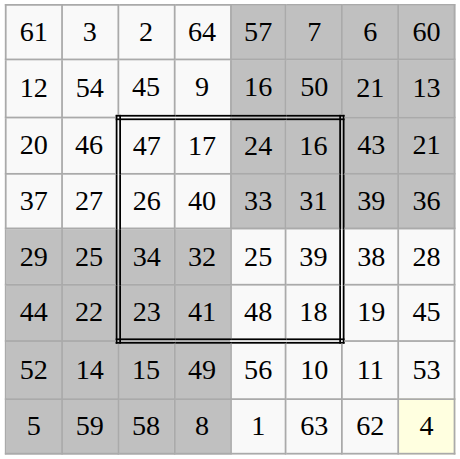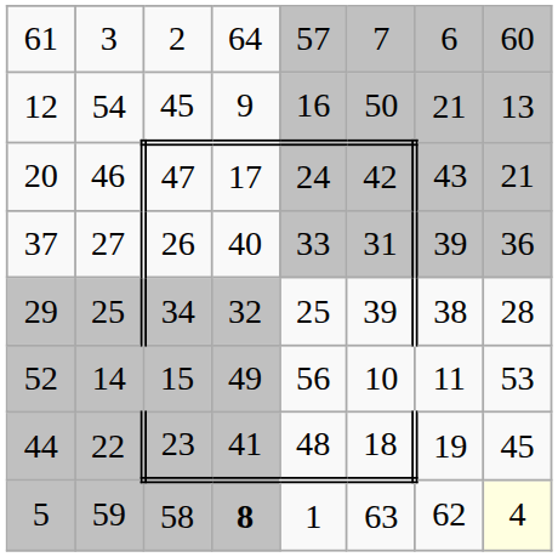 <table class="wikitable" style="margin-left:auto;margin-right:auto;text-align:center;width:16em;height:16em;table-layout:fixed;">
 <tr>
 <td>61</td>
 <td>3</td>
 <td>2</td>
 <td>64</td>
 <td style="background-color: silver;">57</td>
 <td style="background-color: silver;">7</td>
 <td style="background-color: silver;">6</td>
 <td style="background-color: silver;">60</td>
 </tr>
 <tr>
 <td>12</td>
 <td>54</td>
 <td>45</td>
 <td>9</td>
 <td style="background-color: silver;">16</td>
 <td style="background-color: silver;">50</td>
 <td style="background-color: silver;">21</td>
 <td style="background-color: silver;">13</td>
 </tr>
 <tr>
 <td>20</td>
 <td>46</td>
 <td style="border-left:double; border-top:double;">47</td>
 <td style="border-top:double;">17</td>
 <td style="background-color: silver; border-top:double;">24</td>
-<td style="background-color: silver; border-top:double; border-right:double;">16</td>
+<td style="background-color: silver; border-top:double; border-right:double;">42</td>
 <td style="background-color: silver;">43</td>
 <td style="background-color: silver;">21</td>
 </tr>
 <tr>
 <td>37</td>
 <td>27</td>
 <td style="border-left:double;">26</td>
 <td>40</td>
 <td style="background-color: silver;">33</td>
 <td style="background-color: silver; border-right:double;">31</td>
 <td style="background-color: silver;">39</td>
 <td style="background-color: silver;">36</td>
 </tr>
 <tr>
 <td style="background-color: silver;">29</td>
 <td style="background-color: silver;">25</td>
 <td style="background-color: silver; border-left:double;">34</td>
 <td style="background-color: silver;">32</td>
 <td>25</td>
 <td style="border-right:double;">39</td>
 <td>38</td>
 <td>28</td>
 </tr>
 <tr>
+<td style="background-color: silver;">52</td>
+<td style="background-color: silver;">14</td>
+<td style="background-color: silver;">15</td>
+<td style="background-color: silver;">49</td>
+<td>56</td>
+<td>10</td>
+<td>11</td>
+<td>53</td>
+</tr>
+<tr>
 <td style="background-color: silver;">44</td>
 <td style="background-color: silver;">22</td>
 <td style="background-color: silver; border-left:double; border-bottom:double;">23</td>
 <td style="background-color: silver; border-bottom:double;">41</td>
 <td style="border-bottom:double;">48</td>
 <td style="border-right:double; border-bottom:double;">18</td>
 <td>19</td>
 <td>45</td>
 </tr>
 <tr>
-<td style="background-color: silver;">52</td>
-<td style="background-color: silver;">14</td>
-<td style="background-color: silver;">15</td>
-<td style="background-color: silver;">49</td>
-<td>56</td>
-<td>10</td>
-<td>11</td>
-<td>53</td>
-</tr>
-<tr>
 <td style="background-color: silver;">5</td>
 <td style="background-color: silver;">59</td>
 <td style="background-color: silver;">58</td>
-<td style="background-color: silver;">8</td>
+<td style="background-color: silver;"><strong>8</strong></td>
 <td>1</td>
 <td>63</td>
 <td>62</td>
 <td style="background: lightyellow;">4</td>
 </tr>
 </table>
